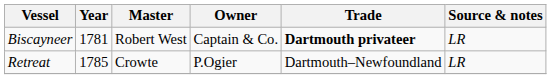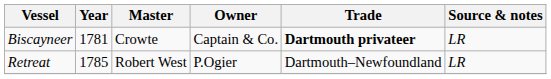 <table class=" wikitable">
 <tr>
 <th>Vessel</th>
 <th>Year</th>
 <th>Master</th>
 <th>Owner</th>
 <th>Trade</th>
 <th>Source & notes</th>
 </tr>
 <tr>
 <td><em>Biscayneer</em></td>
 <td>1781</td>
-<td>Robert West</td>
+<td>Crowte</td>
 <td>Captain & Co.</td>
 <td><strong>Dartmouth privateer</strong></td>
 <td><em>LR</em></td>
 </tr>
 <tr>
 <td><em>Retreat</em></td>
 <td>1785</td>
-<td>Crowte</td>
+<td>Robert West</td>
 <td>P.Ogier</td>
 <td>Dartmouth–Newfoundland</td>
 <td><em>LR</em></td>
 </tr>
 <tr>
 </tr>
 </table>
